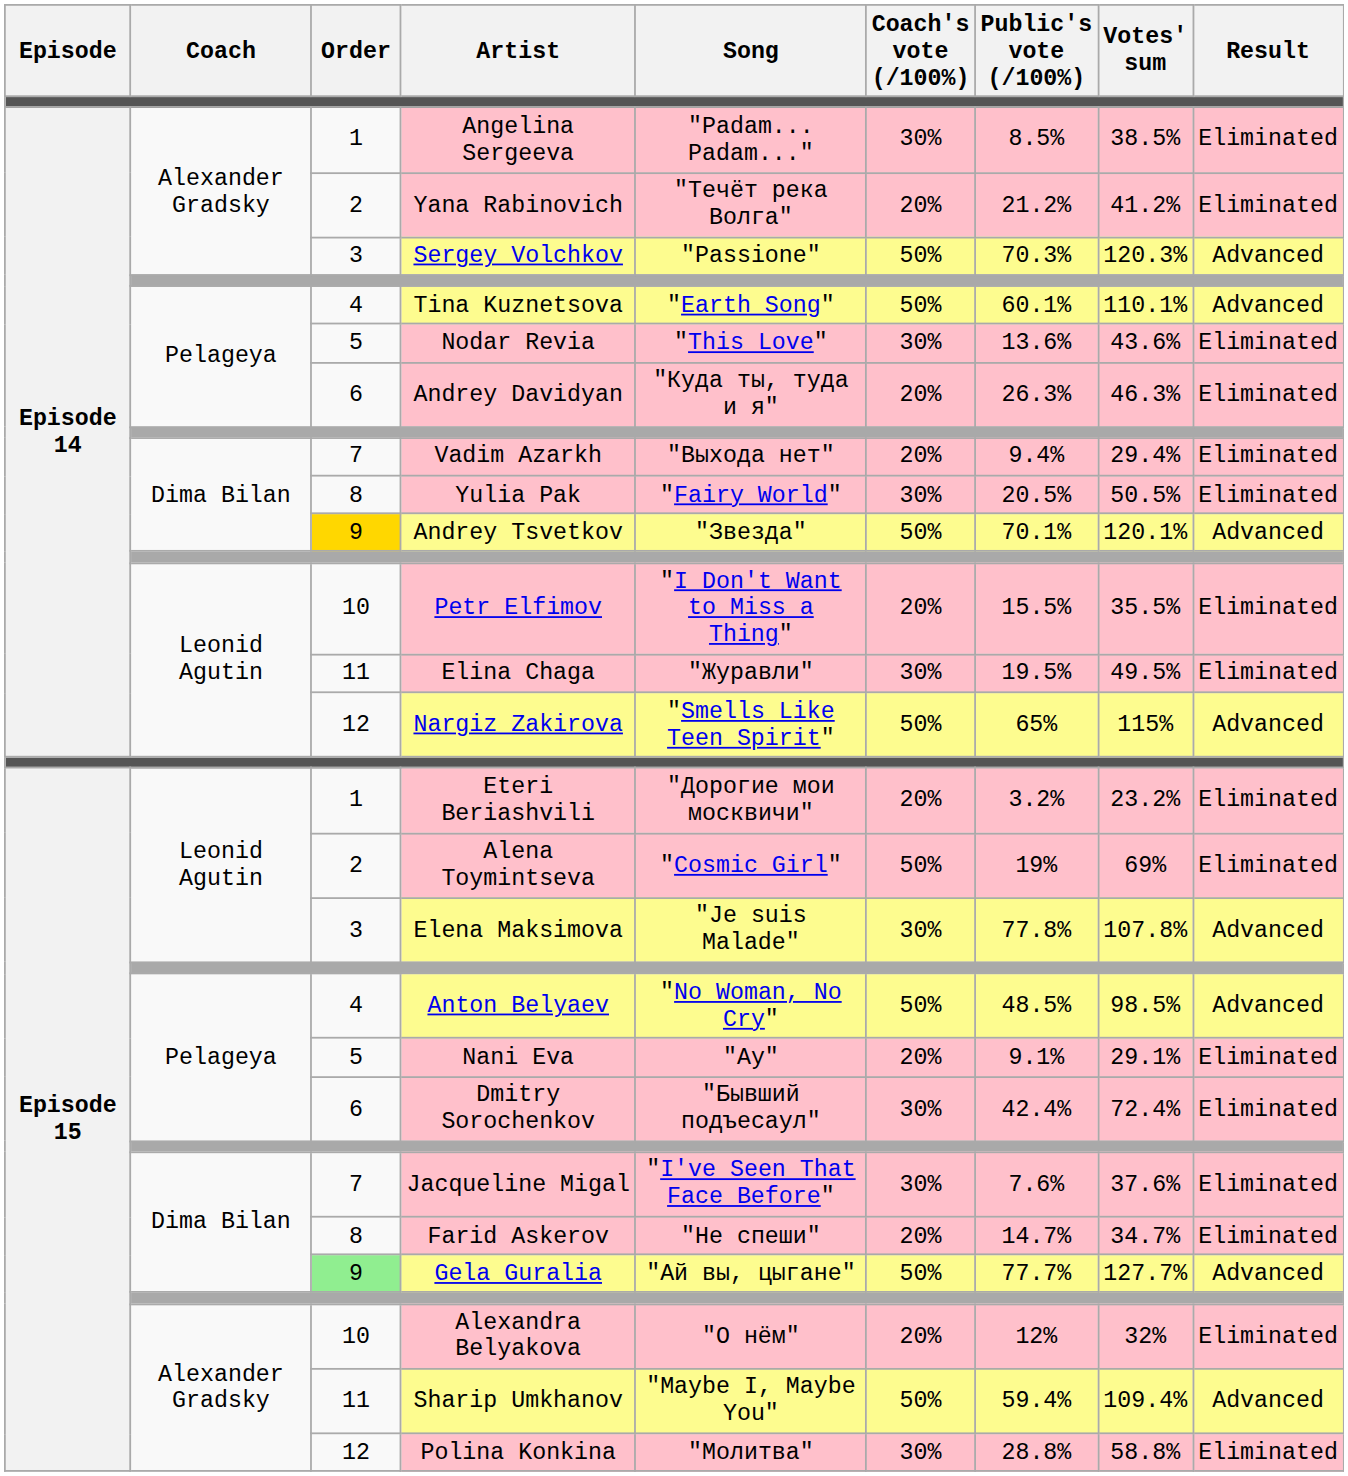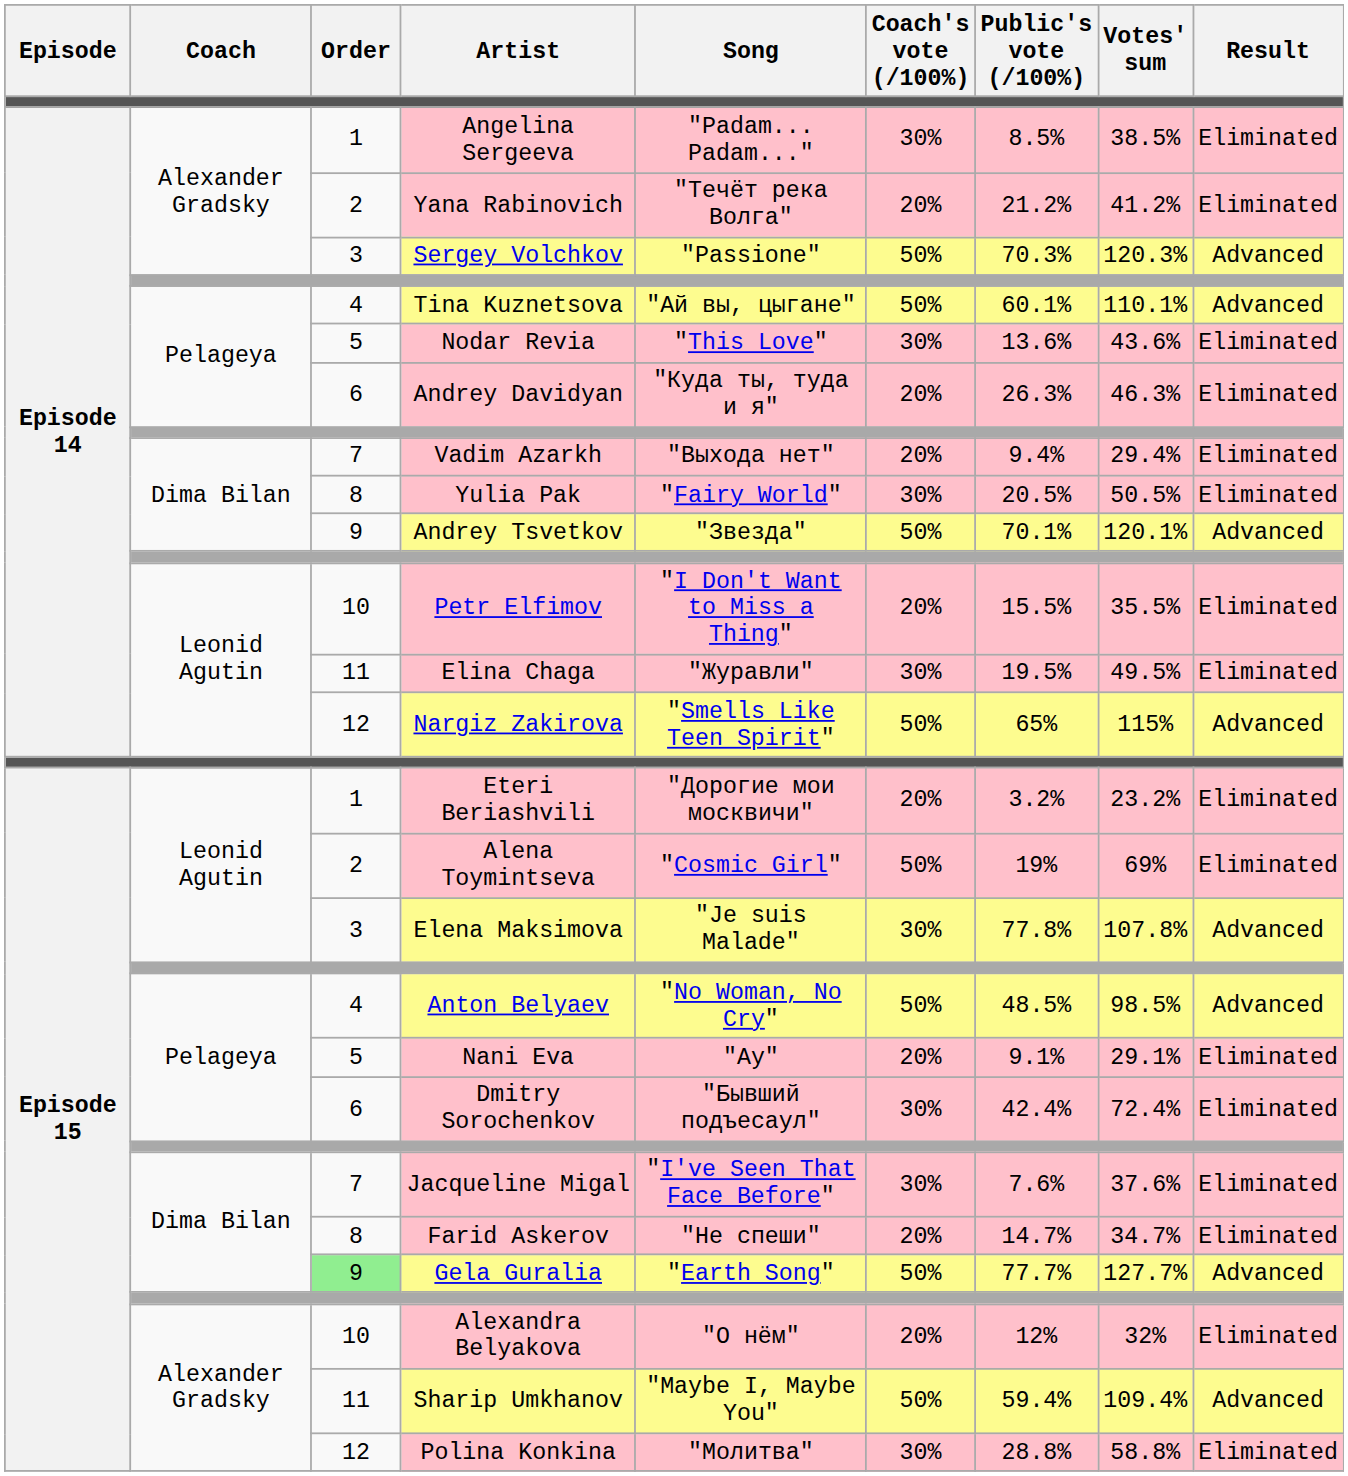 <table class="wikitable" style="text-align:center; width:120%;">
 <tr>
 <th style="width:10%;">Episode</th>
 <th style="width:15%;">Coach</th>
 <th style="width:7%;">Order</th>
 <th style="width:20%;">Artist</th>
 <th style="width:20%;">Song</th>
 <th style="width:5%;">Coach's vote (/100%)</th>
 <th style="width:5%;">Public's vote (/100%)</th>
 <th style="width:5%;">Votes' sum</th>
 <th style="width:10%;">Result</th>
 </tr>
 <tr>
 <td colspan="9" style="background:#555;"></td>
 </tr>
 <tr>
 <th rowspan=15>Episode 14 <br> </th>
 <td rowspan=3>Alexander Gradsky</td>
 <td>1</td>
 <td style="background:pink">Angelina Sergeeva</td>
 <td style="background:pink">"Padam... Padam..."</td>
 <td style="background:pink">30%</td>
 <td style="background:pink">8.5%</td>
 <td style="background:pink">38.5%</td>
 <td style="background:pink">Eliminated</td>
 </tr>
 <tr>
 <td>2</td>
 <td style="background:pink">Yana Rabinovich</td>
 <td style="background:pink">"Течёт река Волга"</td>
 <td style="background:pink">20%</td>
 <td style="background:pink">21.2%</td>
 <td style="background:pink">41.2%</td>
 <td style="background:pink">Eliminated</td>
 </tr>
 <tr>
 <td>3</td>
 <td style="background:#fdfc8f"><a href='#'>Sergey Volchkov</a></td>
 <td style="background:#fdfc8f">"Passione"</td>
 <td style="background:#fdfc8f">50%</td>
 <td style="background:#fdfc8f">70.3%</td>
 <td style="background:#fdfc8f">120.3%</td>
 <td style="background:#fdfc8f">Advanced</td>
 </tr>
 <tr>
 <td colspan="8" style="background:darkgray"></td>
 </tr>
 <tr>
 <td rowspan=3>Pelageya</td>
 <td>4</td>
 <td style="background:#fdfc8f">Tina Kuznetsova</td>
-<td style="background:#fdfc8f">"<a href='#'>Earth Song</a>"</td>
+<td style="background:#fdfc8f">"Ай вы, цыгане"</td>
 <td style="background:#fdfc8f">50%</td>
 <td style="background:#fdfc8f">60.1%</td>
 <td style="background:#fdfc8f">110.1%</td>
 <td style="background:#fdfc8f">Advanced</td>
 </tr>
 <tr>
 <td>5</td>
 <td style="background:pink">Nodar Revia</td>
 <td style="background:pink">"<a href='#'>This Love</a>"</td>
 <td style="background:pink">30%</td>
 <td style="background:pink">13.6%</td>
 <td style="background:pink">43.6%</td>
 <td style="background:pink">Eliminated</td>
 </tr>
 <tr>
 <td>6</td>
 <td style="background:pink">Andrey Davidyan</td>
 <td style="background:pink">"Куда ты, туда и я"</td>
 <td style="background:pink">20%</td>
 <td style="background:pink">26.3%</td>
 <td style="background:pink">46.3%</td>
 <td style="background:pink">Eliminated</td>
 </tr>
 <tr>
 <td colspan="8" style="background:darkgray"></td>
 </tr>
 <tr>
 <td rowspan=3>Dima Bilan</td>
 <td>7</td>
 <td style="background:pink">Vadim Azarkh</td>
 <td style="background:pink">"Выхода нет"</td>
 <td style="background:pink">20%</td>
 <td style="background:pink">9.4%</td>
 <td style="background:pink">29.4%</td>
 <td style="background:pink">Eliminated</td>
 </tr>
 <tr>
 <td>8</td>
 <td style="background:pink">Yulia Pak</td>
 <td style="background:pink">"<a href='#'>Fairy World</a>"</td>
 <td style="background:pink">30%</td>
 <td style="background:pink">20.5%</td>
 <td style="background:pink">50.5%</td>
 <td style="background:pink">Eliminated</td>
 </tr>
 <tr>
-<td style="background: gold;">9</td>
+<td>9</td>
 <td style="background:#fdfc8f">Andrey Tsvetkov</td>
 <td style="background:#fdfc8f">"Звезда"</td>
 <td style="background:#fdfc8f">50%</td>
 <td style="background:#fdfc8f">70.1%</td>
 <td style="background:#fdfc8f">120.1%</td>
 <td style="background:#fdfc8f">Advanced</td>
 </tr>
 <tr>
 <td colspan="8" style="background:darkgray"></td>
 </tr>
 <tr>
 <td rowspan=3>Leonid Agutin</td>
 <td>10</td>
 <td style="background:pink"><a href='#'>Petr Elfimov</a></td>
 <td style="background:pink">"<a href='#'>I Don't Want to Miss a Thing</a>"</td>
 <td style="background:pink">20%</td>
 <td style="background:pink">15.5%</td>
 <td style="background:pink">35.5%</td>
 <td style="background:pink">Eliminated</td>
 </tr>
 <tr>
 <td>11</td>
 <td style="background:pink">Elina Chaga</td>
 <td style="background:pink">"Журавли"</td>
 <td style="background:pink">30%</td>
 <td style="background:pink">19.5%</td>
 <td style="background:pink">49.5%</td>
 <td style="background:pink">Eliminated</td>
 </tr>
 <tr>
 <td>12</td>
 <td style="background:#fdfc8f"><a href='#'>Nargiz Zakirova</a></td>
 <td style="background:#fdfc8f">"<a href='#'>Smells Like Teen Spirit</a>"</td>
 <td style="background:#fdfc8f">50%</td>
 <td style="background:#fdfc8f">65%</td>
 <td style="background:#fdfc8f">115%</td>
 <td style="background:#fdfc8f">Advanced</td>
 </tr>
 <tr>
 <td style="background:#555555;" colspan="10"></td>
 </tr>
 <tr>
 <th rowspan=15>Episode 15 <br> </th>
 <td rowspan=3>Leonid Agutin</td>
 <td>1</td>
 <td style="background:pink">Eteri Beriashvili</td>
 <td style="background:pink">"Дорогие мои москвичи"</td>
 <td style="background:pink">20%</td>
 <td style="background:pink">3.2%</td>
 <td style="background:pink">23.2%</td>
 <td style="background:pink">Eliminated</td>
 </tr>
 <tr>
 <td>2</td>
 <td style="background:pink">Alena Toymintseva</td>
 <td style="background:pink">"<a href='#'>Cosmic Girl</a>"</td>
 <td style="background:pink">50%</td>
 <td style="background:pink">19%</td>
 <td style="background:pink">69%</td>
 <td style="background:pink">Eliminated</td>
 </tr>
 <tr>
 <td>3</td>
 <td style="background:#fdfc8f">Elena Maksimova</td>
 <td style="background:#fdfc8f">"Je suis Malade"</td>
 <td style="background:#fdfc8f">30%</td>
 <td style="background:#fdfc8f">77.8%</td>
 <td style="background:#fdfc8f">107.8%</td>
 <td style="background:#fdfc8f">Advanced</td>
 </tr>
 <tr>
 <td colspan="8" style="background:darkgray"></td>
 </tr>
 <tr>
 <td rowspan=3>Pelageya</td>
 <td>4</td>
 <td style="background:#fdfc8f"><a href='#'>Anton Belyaev</a></td>
 <td style="background:#fdfc8f">"<a href='#'>No Woman, No Cry</a>"</td>
 <td style="background:#fdfc8f">50%</td>
 <td style="background:#fdfc8f">48.5%</td>
 <td style="background:#fdfc8f">98.5%</td>
 <td style="background:#fdfc8f">Advanced</td>
 </tr>
 <tr>
 <td>5</td>
 <td style="background:pink">Nani Eva</td>
 <td style="background:pink">"Ау"</td>
 <td style="background:pink">20%</td>
 <td style="background:pink">9.1%</td>
 <td style="background:pink">29.1%</td>
 <td style="background:pink">Eliminated</td>
 </tr>
 <tr>
 <td>6</td>
 <td style="background:pink">Dmitry Sorochenkov</td>
 <td style="background:pink">"Бывший подъесаул"</td>
 <td style="background:pink">30%</td>
 <td style="background:pink">42.4%</td>
 <td style="background:pink">72.4%</td>
 <td style="background:pink">Eliminated</td>
 </tr>
 <tr>
 <td colspan="8" style="background:darkgray"></td>
 </tr>
 <tr>
 <td rowspan=3>Dima Bilan</td>
 <td>7</td>
 <td style="background:pink">Jacqueline Migal</td>
 <td style="background:pink">"<a href='#'>I've Seen That Face Before</a>"</td>
 <td style="background:pink">30%</td>
 <td style="background:pink">7.6%</td>
 <td style="background:pink">37.6%</td>
 <td style="background:pink">Eliminated</td>
 </tr>
 <tr>
 <td>8</td>
 <td style="background:pink">Farid Askerov</td>
 <td style="background:pink">"Не спеши"</td>
 <td style="background:pink">20%</td>
 <td style="background:pink">14.7%</td>
 <td style="background:pink">34.7%</td>
 <td style="background:pink">Eliminated</td>
 </tr>
 <tr>
 <td style="background: lightgreen;">9</td>
 <td style="background:#fdfc8f"><a href='#'>Gela Guralia</a></td>
-<td style="background:#fdfc8f">"Ай вы, цыгане"</td>
+<td style="background:#fdfc8f">"<a href='#'>Earth Song</a>"</td>
 <td style="background:#fdfc8f">50%</td>
 <td style="background:#fdfc8f">77.7%</td>
 <td style="background:#fdfc8f">127.7%</td>
 <td style="background:#fdfc8f">Advanced</td>
 </tr>
 <tr>
 <td colspan="8" style="background:darkgray"></td>
 </tr>
 <tr>
 <td rowspan=3>Alexander Gradsky</td>
 <td>10</td>
 <td style="background:pink">Alexandra Belyakova</td>
 <td style="background:pink">"О нём"</td>
 <td style="background:pink">20%</td>
 <td style="background:pink">12%</td>
 <td style="background:pink">32%</td>
 <td style="background:pink">Eliminated</td>
 </tr>
 <tr>
 <td>11</td>
 <td style="background:#fdfc8f">Sharip Umkhanov</td>
 <td style="background:#fdfc8f">"Maybe I, Maybe You"</td>
 <td style="background:#fdfc8f">50%</td>
 <td style="background:#fdfc8f">59.4%</td>
 <td style="background:#fdfc8f">109.4%</td>
 <td style="background:#fdfc8f">Advanced</td>
 </tr>
 <tr>
 <td>12</td>
 <td style="background:pink">Polina Konkina</td>
 <td style="background:pink">"Молитва"</td>
 <td style="background:pink">30%</td>
 <td style="background:pink">28.8%</td>
 <td style="background:pink">58.8%</td>
 <td style="background:pink">Eliminated</td>
 </tr>
 </table>
